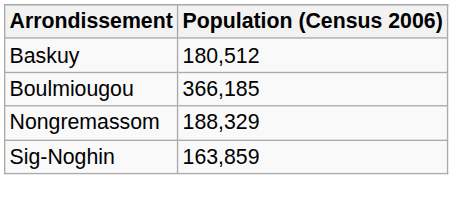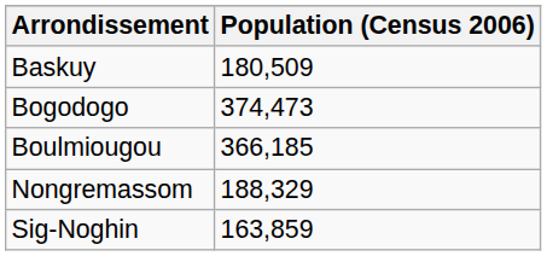 <table class="wikitable">
 <tr>
 </tr>
 <tr>
 <th>Arrondissement</th>
 <th>Population (Census 2006)</th>
 </tr>
 <tr>
 <td>Baskuy</td>
-<td>180,512</td>
+<td>180,509</td>
+</tr>
+<tr>
+<td>Bogodogo</td>
+<td>374,473</td>
 </tr>
 <tr>
 <td>Boulmiougou</td>
 <td>366,185</td>
 </tr>
 <tr>
 <td>Nongremassom</td>
 <td>188,329</td>
 </tr>
 <tr>
 <td>Sig-Noghin</td>
 <td>163,859</td>
 </tr>
 </table>
